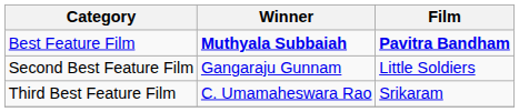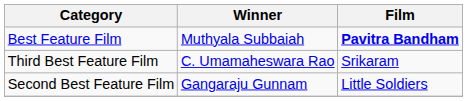 <table class="wikitable">
 <tr>
 <th>Category</th>
 <th>Winner</th>
 <th>Film</th>
 </tr>
 <tr>
 <td><a href='#'>Best Feature Film</a></td>
-<td><strong><a href='#'>Muthyala Subbaiah</a></strong></td>
+<td><a href='#'>Muthyala Subbaiah</a></td>
 <td><strong><a href='#'>Pavitra Bandham</a></strong></td>
+</tr>
+<tr>
+<td>Third Best Feature Film</td>
+<td><a href='#'>C. Umamaheswara Rao</a></td>
+<td><a href='#'>Srikaram</a></td>
 </tr>
 <tr>
 <td>Second Best Feature Film</td>
 <td><a href='#'>Gangaraju Gunnam</a></td>
 <td><a href='#'>Little Soldiers</a></td>
 </tr>
 <tr>
-<td>Third Best Feature Film</td>
-<td><a href='#'>C. Umamaheswara Rao</a></td>
-<td><a href='#'>Srikaram</a></td>
-</tr>
-<tr>
 </tr>
 </table>
